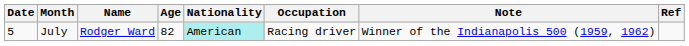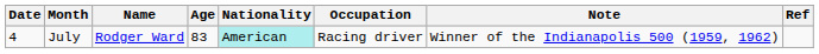 <table class="wikitable" style="font-size:85%;">
 <tr>
 <th>Date</th>
 <th>Month</th>
 <th>Name</th>
 <th>Age</th>
 <th>Nationality</th>
 <th>Occupation</th>
 <th>Note</th>
 <th>Ref</th>
 </tr>
 <tr>
-<td>5</td>
+<td>4</td>
 <td>July</td>
 <td><a href='#'>Rodger Ward</a></td>
-<td>82</td>
+<td>83</td>
 <td style="background: paleturquoise;">American</td>
 <td>Racing driver</td>
 <td>Winner of the <a href='#'>Indianapolis 500</a> (<a href='#'>1959</a>, <a href='#'>1962</a>)</td>
 <td></td>
 </tr>
 </table>
